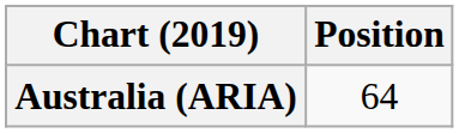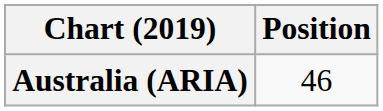 <table class="wikitable plainrowheaders" style="text-align:center">
 <tr>
 <th scope="col">Chart (2019)</th>
 <th scope="col">Position</th>
 </tr>
 <tr>
 <th scope="row">Australia (ARIA)</th>
-<td>64</td>
+<td>46</td>
 </tr>
 </table>
